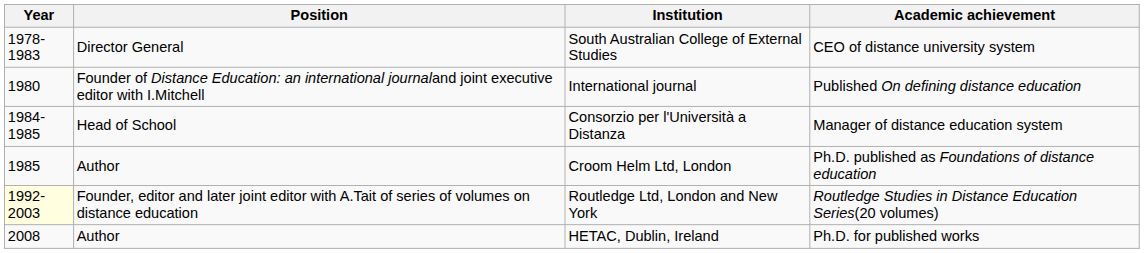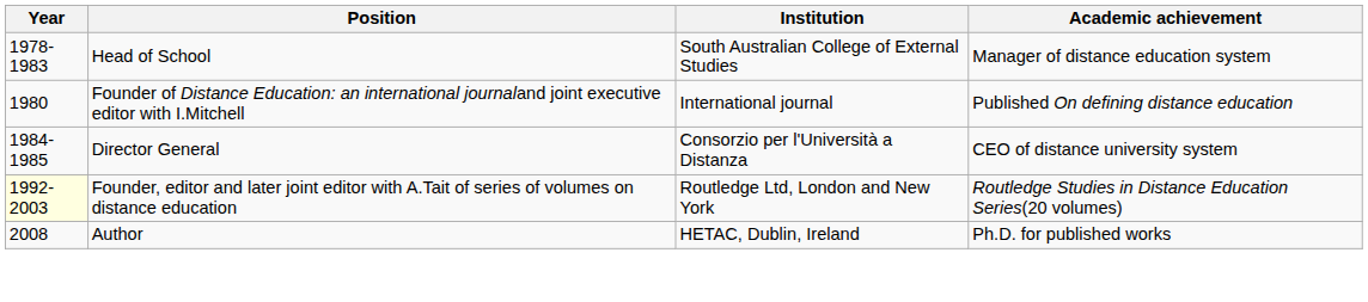 <table class="wikitable">
 <tr>
 <th>Year</th>
 <th>Position</th>
 <th>Institution</th>
 <th>Academic achievement</th>
 </tr>
 <tr>
 <td>1978-1983</td>
-<td>Director General</td>
+<td>Head of School</td>
 <td>South Australian College of External Studies</td>
-<td>CEO of distance university system</td>
+<td>Manager of distance education system</td>
 </tr>
 <tr>
 <td>1980</td>
 <td>Founder of <em>Distance Education: an international journal</em>and joint executive editor with I.Mitchell</td>
 <td>International journal</td>
 <td>Published <em>On defining distance education</em></td>
 </tr>
 <tr>
 <td>1984-1985</td>
-<td>Head of School</td>
+<td>Director General</td>
 <td>Consorzio per l'Università a Distanza</td>
-<td>Manager of distance education system</td>
-</tr>
-<tr>
-<td>1985</td>
-<td>Author</td>
-<td>Croom Helm Ltd, London</td>
-<td>Ph.D. published as <em>Foundations of distance education</em></td>
+<td>CEO of distance university system</td>
 </tr>
 <tr>
 <td style="background: lightyellow;">1992-2003</td>
 <td>Founder, editor and later joint editor with A.Tait of series of volumes on distance education</td>
 <td>Routledge Ltd, London and New York</td>
 <td><em>Routledge Studies in Distance Education Series</em>(20 volumes)</td>
 </tr>
 <tr>
 <td>2008</td>
 <td>Author</td>
 <td>HETAC, Dublin, Ireland</td>
 <td>Ph.D. for published works</td>
 </tr>
 </table>
